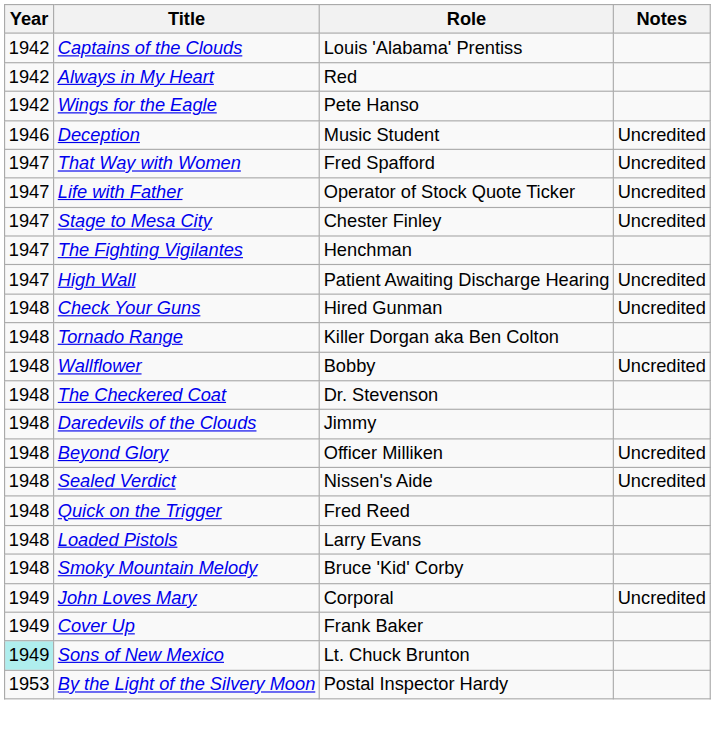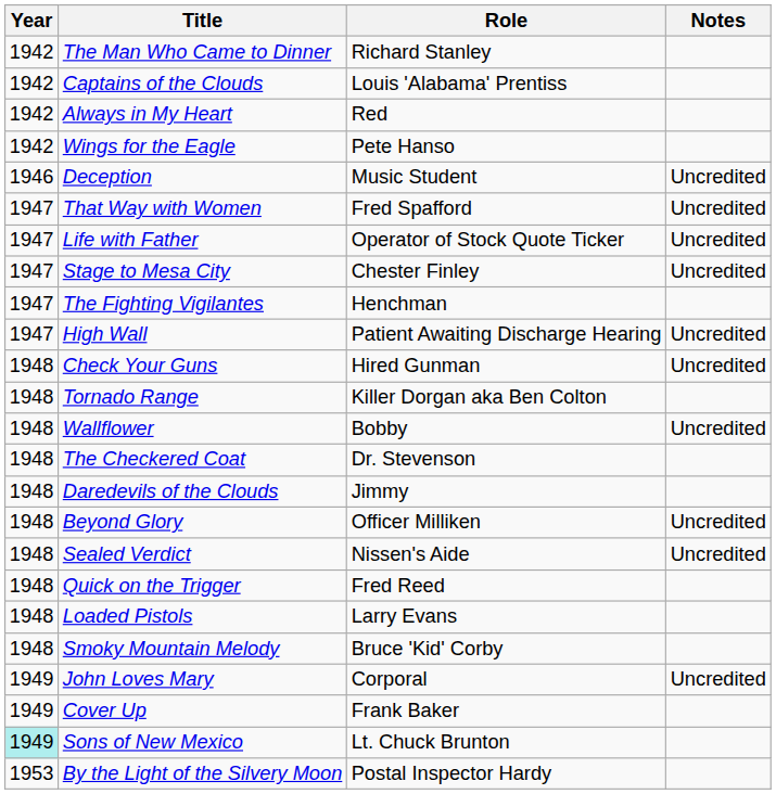 <table class="wikitable">
 <tr>
 <th>Year</th>
 <th>Title</th>
 <th>Role</th>
 <th>Notes</th>
+</tr>
+<tr>
+<td>1942</td>
+<td><em><a href='#'>The Man Who Came to Dinner</a></em></td>
+<td>Richard Stanley</td>
+<td></td>
 </tr>
 <tr>
 <td>1942</td>
 <td><em><a href='#'>Captains of the Clouds</a></em></td>
 <td>Louis 'Alabama' Prentiss</td>
 <td></td>
 </tr>
 <tr>
 <td>1942</td>
 <td><em><a href='#'>Always in My Heart</a></em></td>
 <td>Red</td>
 <td></td>
 </tr>
 <tr>
 <td>1942</td>
 <td><em><a href='#'>Wings for the Eagle</a></em></td>
 <td>Pete Hanso</td>
 <td></td>
 </tr>
 <tr>
 <td>1946</td>
 <td><em><a href='#'>Deception</a></em></td>
 <td>Music Student</td>
 <td>Uncredited</td>
 </tr>
 <tr>
 <td>1947</td>
 <td><em><a href='#'>That Way with Women</a></em></td>
 <td>Fred Spafford</td>
 <td>Uncredited</td>
 </tr>
 <tr>
 <td>1947</td>
 <td><em><a href='#'>Life with Father</a></em></td>
 <td>Operator of Stock Quote Ticker</td>
 <td>Uncredited</td>
 </tr>
 <tr>
 <td>1947</td>
 <td><em><a href='#'>Stage to Mesa City</a></em></td>
 <td>Chester Finley</td>
 <td>Uncredited</td>
 </tr>
 <tr>
 <td>1947</td>
 <td><em><a href='#'>The Fighting Vigilantes</a></em></td>
 <td>Henchman</td>
 <td></td>
 </tr>
 <tr>
 <td>1947</td>
 <td><em><a href='#'>High Wall</a></em></td>
 <td>Patient Awaiting Discharge Hearing</td>
 <td>Uncredited</td>
 </tr>
 <tr>
 <td>1948</td>
 <td><em><a href='#'>Check Your Guns</a></em></td>
 <td>Hired Gunman</td>
 <td>Uncredited</td>
 </tr>
 <tr>
 <td>1948</td>
 <td><em><a href='#'>Tornado Range</a></em></td>
 <td>Killer Dorgan aka Ben Colton</td>
 <td></td>
 </tr>
 <tr>
 <td>1948</td>
 <td><em><a href='#'>Wallflower</a></em></td>
 <td>Bobby</td>
 <td>Uncredited</td>
 </tr>
 <tr>
 <td>1948</td>
 <td><em><a href='#'>The Checkered Coat</a></em></td>
 <td>Dr. Stevenson</td>
 <td></td>
 </tr>
 <tr>
 <td>1948</td>
 <td><em><a href='#'>Daredevils of the Clouds</a></em></td>
 <td>Jimmy</td>
 <td></td>
 </tr>
 <tr>
 <td>1948</td>
 <td><em><a href='#'>Beyond Glory</a></em></td>
 <td>Officer Milliken</td>
 <td>Uncredited</td>
 </tr>
 <tr>
 <td>1948</td>
 <td><em><a href='#'>Sealed Verdict</a></em></td>
 <td>Nissen's Aide</td>
 <td>Uncredited</td>
 </tr>
 <tr>
 <td>1948</td>
 <td><em><a href='#'>Quick on the Trigger</a></em></td>
 <td>Fred Reed</td>
 <td></td>
 </tr>
 <tr>
 <td>1948</td>
 <td><em><a href='#'>Loaded Pistols</a></em></td>
 <td>Larry Evans</td>
 <td></td>
 </tr>
 <tr>
 <td>1948</td>
 <td><em><a href='#'>Smoky Mountain Melody</a></em></td>
 <td>Bruce 'Kid' Corby</td>
 <td></td>
 </tr>
 <tr>
 <td>1949</td>
 <td><em><a href='#'>John Loves Mary</a></em></td>
 <td>Corporal</td>
 <td>Uncredited</td>
 </tr>
 <tr>
 <td>1949</td>
 <td><em><a href='#'>Cover Up</a></em></td>
 <td>Frank Baker</td>
 <td></td>
 </tr>
 <tr>
 <td style="background: paleturquoise;">1949</td>
 <td><em><a href='#'>Sons of New Mexico</a></em></td>
 <td>Lt. Chuck Brunton</td>
 <td></td>
 </tr>
 <tr>
 <td>1953</td>
 <td><em><a href='#'>By the Light of the Silvery Moon</a></em></td>
 <td>Postal Inspector Hardy</td>
 <td></td>
 </tr>
 </table>
